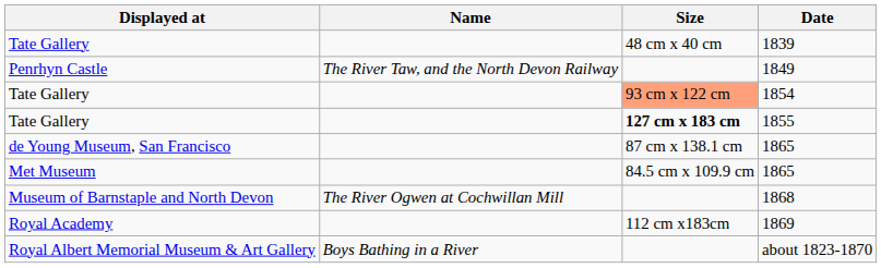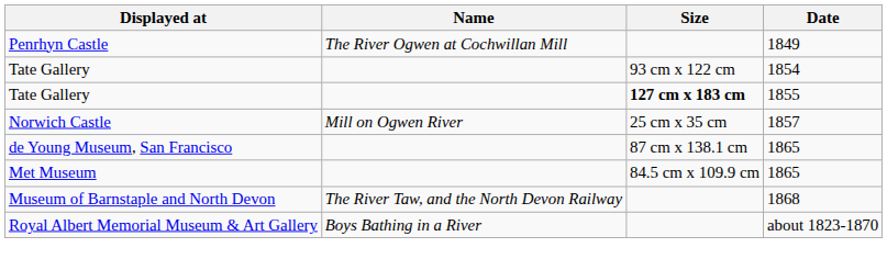 <table class="wikitable">
 <tr>
 <th>Displayed at</th>
 <th>Name</th>
 <th>Size</th>
 <th>Date</th>
 </tr>
 <tr>
-<td><a href='#'>Tate Gallery</a></td>
-<td></td>
-<td>48 cm x 40 cm</td>
-<td>1839</td>
-</tr>
-<tr>
 <td><a href='#'>Penrhyn Castle</a></td>
-<td><em>The River Taw, and the North Devon Railway</em></td>
+<td><em>The River Ogwen at Cochwillan Mill</em></td>
 <td></td>
 <td>1849</td>
 </tr>
 <tr>
 <td>Tate Gallery</td>
 <td></td>
-<td style="background: lightsalmon;">93 cm x 122 cm</td>
+<td>93 cm x 122 cm</td>
 <td>1854</td>
 </tr>
 <tr>
 <td>Tate Gallery</td>
 <td></td>
 <td><strong>127 cm x 183 cm</strong></td>
 <td>1855</td>
+</tr>
+<tr>
+<td><a href='#'>Norwich Castle</a></td>
+<td><em>Mill on Ogwen River</em></td>
+<td>25 cm x 35 cm</td>
+<td>1857</td>
 </tr>
 <tr>
 <td><a href='#'>de Young Museum</a>, <a href='#'>San Francisco</a></td>
 <td></td>
 <td>87 cm x 138.1 cm</td>
 <td>1865</td>
 </tr>
 <tr>
 <td><a href='#'>Met Museum</a></td>
 <td></td>
 <td>84.5 cm x 109.9 cm</td>
 <td>1865</td>
 </tr>
 <tr>
 <td><a href='#'>Museum of Barnstaple and North Devon</a></td>
-<td><em>The River Ogwen at Cochwillan Mill</em></td>
+<td><em>The River Taw, and the North Devon Railway</em></td>
 <td></td>
 <td>1868</td>
-</tr>
-<tr>
-<td><a href='#'>Royal Academy</a></td>
-<td></td>
-<td>112 cm x183cm</td>
-<td>1869</td>
 </tr>
 <tr>
 <td><a href='#'>Royal Albert Memorial Museum & Art Gallery</a></td>
 <td><em>Boys Bathing in a River</em></td>
 <td></td>
 <td>about 1823-1870</td>
 </tr>
 </table>
